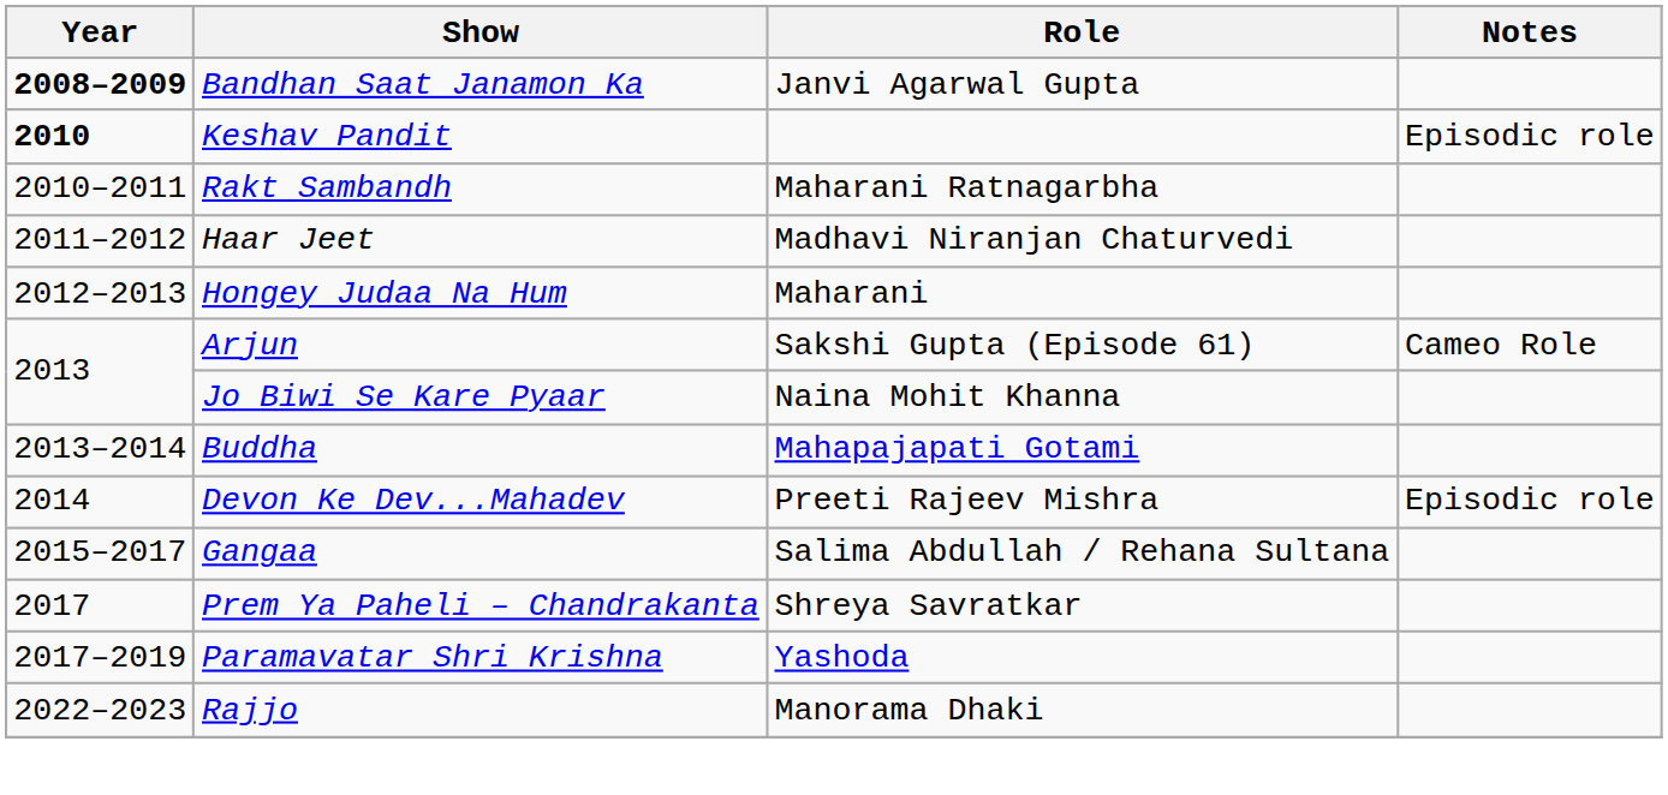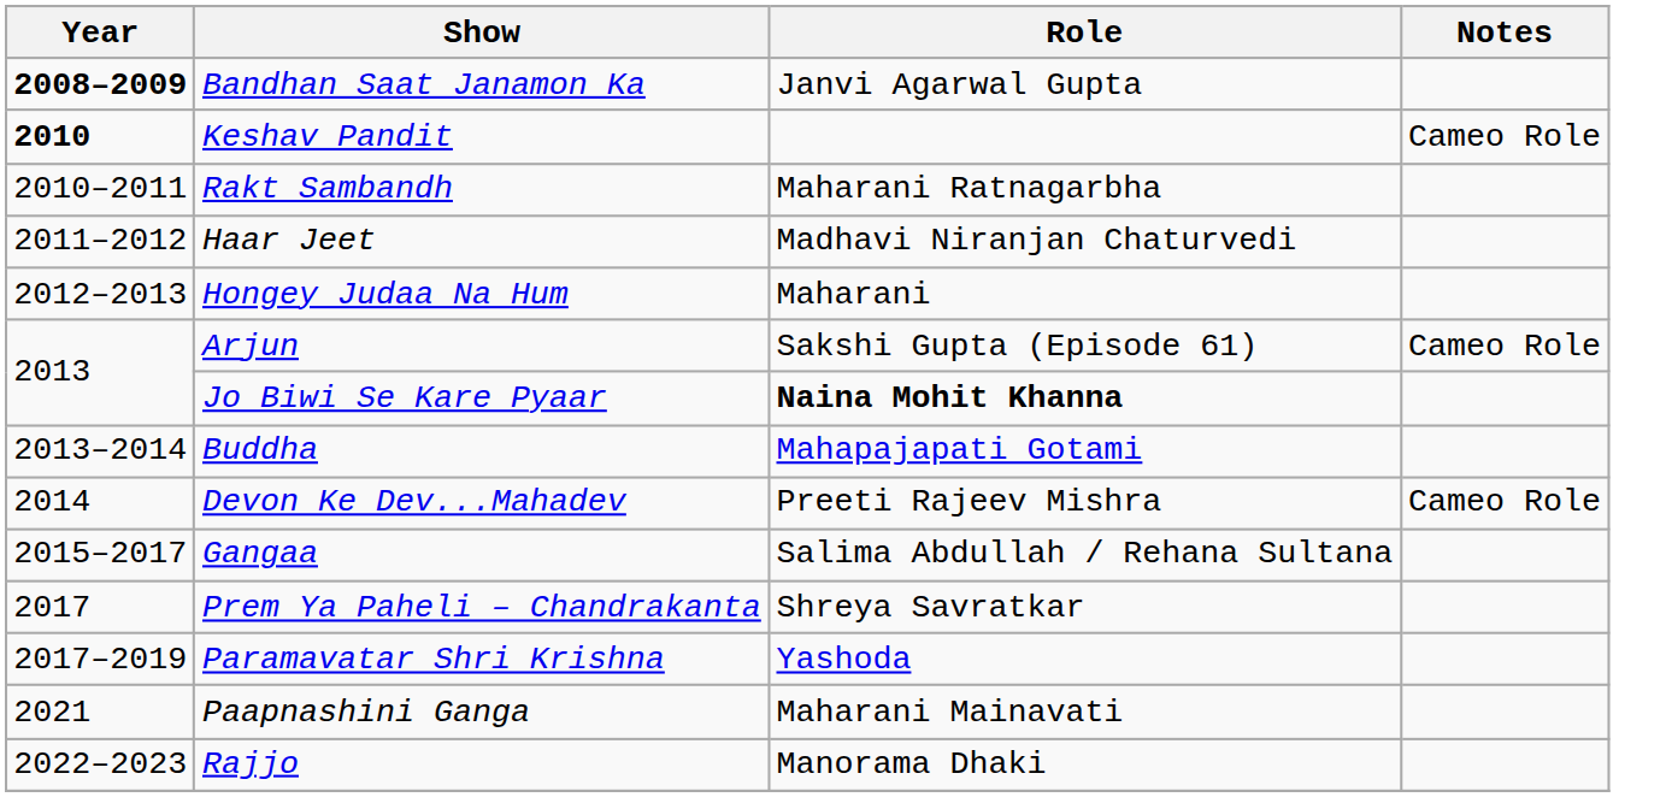 <table class="wikitable sortable">
 <tr>
 <th>Year</th>
 <th>Show</th>
 <th>Role</th>
 <th>Notes</th>
 </tr>
 <tr>
 <td><strong>2008–2009</strong></td>
 <td><em><a href='#'>Bandhan Saat Janamon Ka</a></em></td>
 <td>Janvi Agarwal Gupta</td>
 <td></td>
 </tr>
 <tr>
 <td><strong>2010</strong></td>
 <td><em><a href='#'>Keshav Pandit</a></em></td>
 <td></td>
-<td>Episodic role</td>
+<td>Cameo Role</td>
 </tr>
 <tr>
 <td>2010–2011</td>
 <td><em><a href='#'>Rakt Sambandh</a></em></td>
 <td>Maharani Ratnagarbha</td>
 <td></td>
 </tr>
 <tr>
 <td>2011–2012</td>
 <td><em>Haar Jeet</em></td>
 <td>Madhavi Niranjan Chaturvedi</td>
 <td></td>
 </tr>
 <tr>
 <td>2012–2013</td>
 <td><em><a href='#'>Hongey Judaa Na Hum</a></em></td>
 <td>Maharani</td>
 <td></td>
 </tr>
 <tr>
 <td rowspan = "2">2013</td>
 <td><em><a href='#'>Arjun</a></em></td>
 <td>Sakshi Gupta (Episode 61)</td>
 <td>Cameo Role</td>
 </tr>
 <tr>
 <td><em><a href='#'>Jo Biwi Se Kare Pyaar</a></em></td>
-<td>Naina Mohit Khanna</td>
+<td><strong>Naina Mohit Khanna</strong></td>
 <td></td>
 </tr>
 <tr>
 <td>2013–2014</td>
 <td><em><a href='#'>Buddha</a></em></td>
 <td><a href='#'>Mahapajapati Gotami</a></td>
 <td></td>
 </tr>
 <tr>
 <td>2014</td>
 <td><em><a href='#'>Devon Ke Dev...Mahadev</a></em></td>
 <td>Preeti Rajeev Mishra</td>
-<td>Episodic role</td>
+<td>Cameo Role</td>
 </tr>
 <tr>
 <td>2015–2017</td>
 <td><em><a href='#'>Gangaa</a></em></td>
 <td>Salima Abdullah / Rehana Sultana</td>
 <td></td>
 </tr>
 <tr>
 <td>2017</td>
 <td><em><a href='#'>Prem Ya Paheli – Chandrakanta</a></em></td>
 <td>Shreya Savratkar</td>
 <td></td>
 </tr>
 <tr>
 <td>2017–2019</td>
 <td><em><a href='#'>Paramavatar Shri Krishna</a></em></td>
 <td><a href='#'>Yashoda</a></td>
 <td></td>
 </tr>
 <tr>
+<td>2021</td>
+<td><em>Paapnashini Ganga</em></td>
+<td>Maharani Mainavati</td>
+<td></td>
+</tr>
+<tr>
 <td>2022–2023</td>
 <td><em><a href='#'>Rajjo</a></em></td>
 <td>Manorama Dhaki</td>
 <td></td>
 </tr>
 <tr>
 </tr>
 </table>
